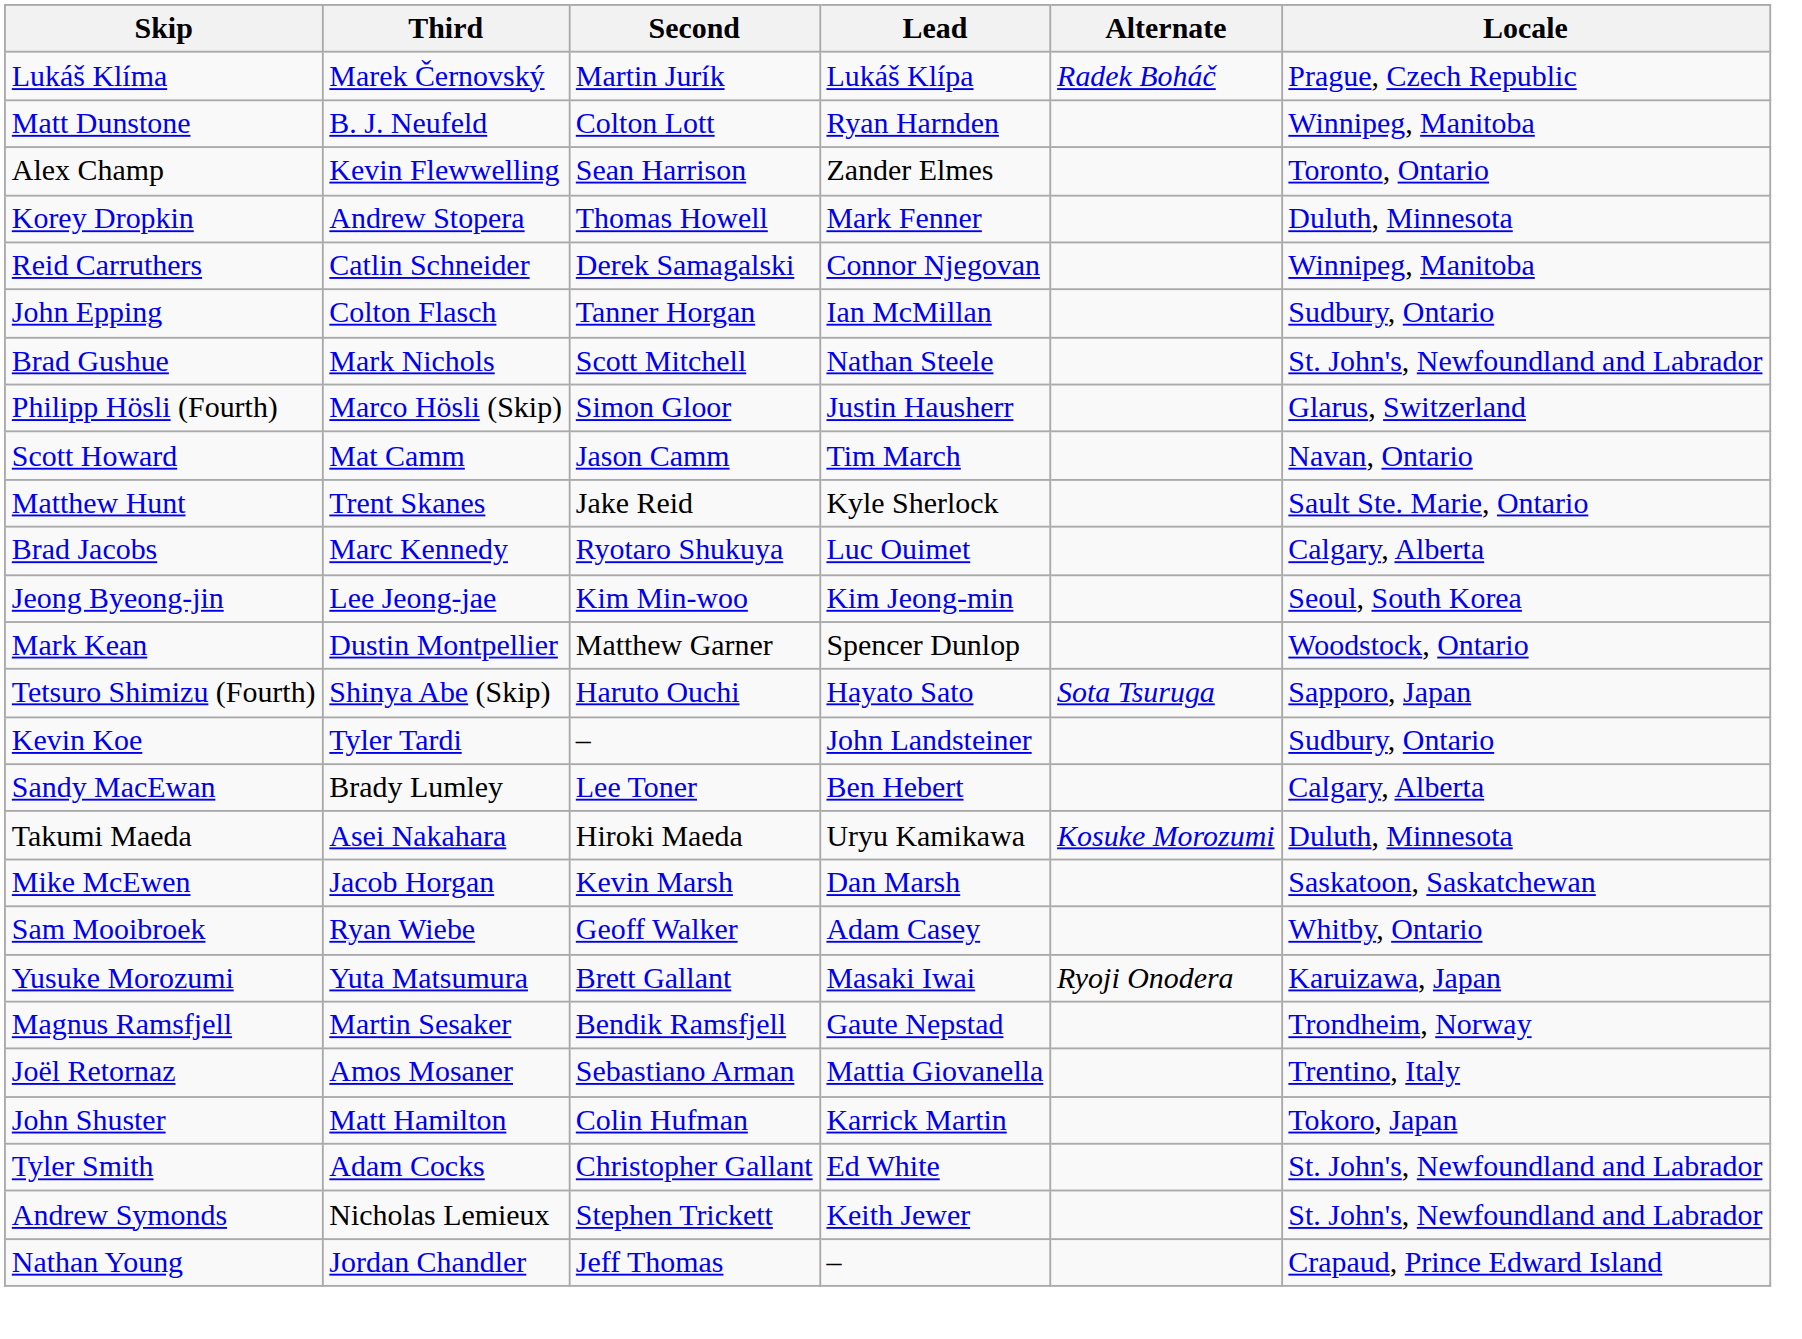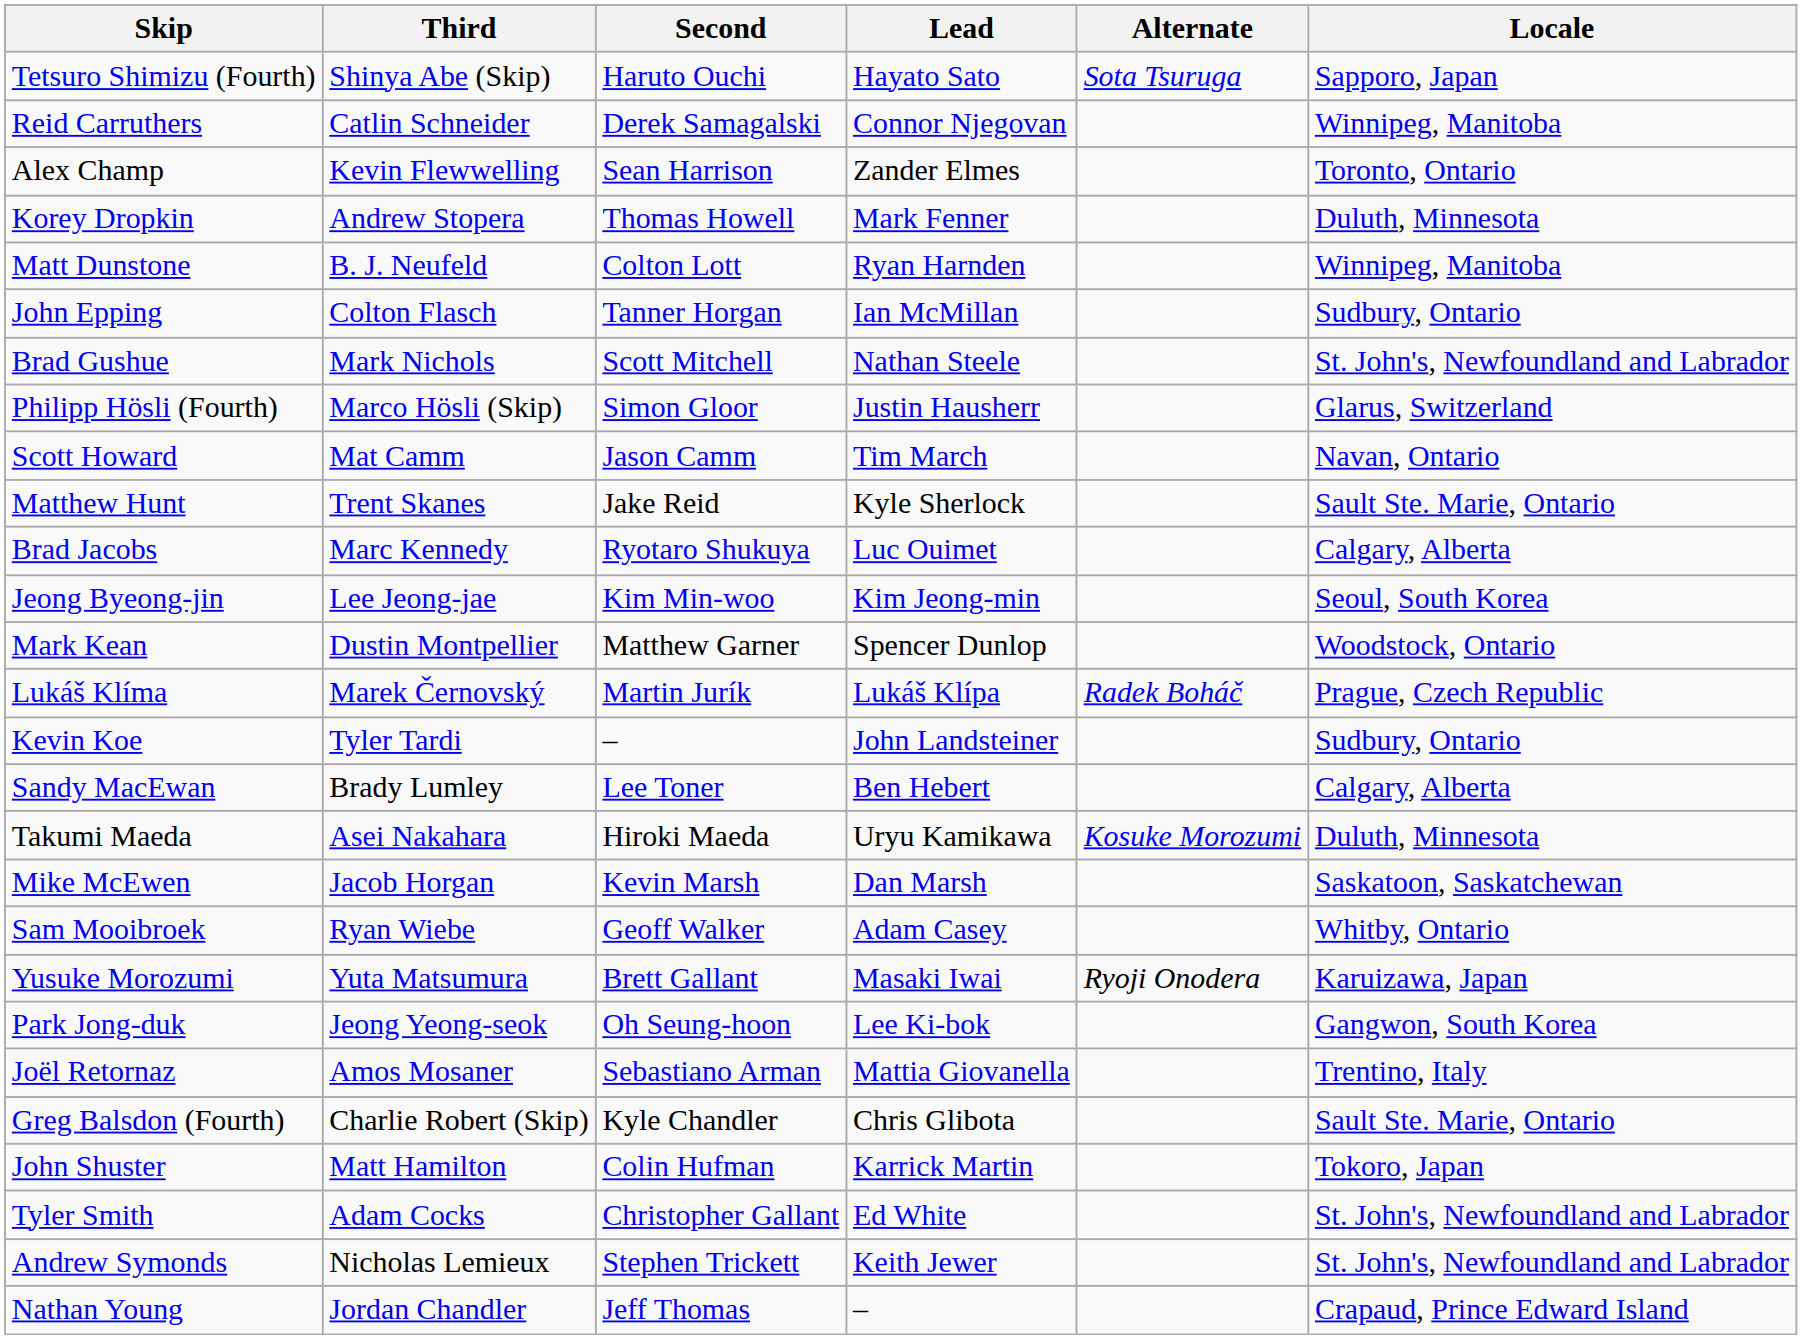 <table class=wikitable>
 <tr>
 <th scope="col">Skip</th>
 <th scope="col">Third</th>
 <th scope="col">Second</th>
 <th scope="col">Lead</th>
 <th scope="col">Alternate</th>
 <th scope="col">Locale</th>
 </tr>
 <tr>
-<td><a href='#'>Lukáš Klíma</a></td>
-<td><a href='#'>Marek Černovský</a></td>
-<td><a href='#'>Martin Jurík</a></td>
-<td><a href='#'>Lukáš Klípa</a></td>
-<td><em><a href='#'>Radek Boháč</a></em></td>
-<td> <a href='#'>Prague</a>, <a href='#'>Czech Republic</a></td>
+<td><a href='#'>Tetsuro Shimizu</a> (Fourth)</td>
+<td><a href='#'>Shinya Abe</a> (Skip)</td>
+<td><a href='#'>Haruto Ouchi</a></td>
+<td><a href='#'>Hayato Sato</a></td>
+<td><em><a href='#'>Sota Tsuruga</a></em></td>
+<td> <a href='#'>Sapporo</a>, <a href='#'>Japan</a></td>
 </tr>
 <tr>
-<td><a href='#'>Matt Dunstone</a></td>
-<td><a href='#'>B. J. Neufeld</a></td>
-<td><a href='#'>Colton Lott</a></td>
-<td><a href='#'>Ryan Harnden</a></td>
+<td><a href='#'>Reid Carruthers</a></td>
+<td><a href='#'>Catlin Schneider</a></td>
+<td><a href='#'>Derek Samagalski</a></td>
+<td><a href='#'>Connor Njegovan</a></td>
 <td></td>
 <td> <a href='#'>Winnipeg</a>, <a href='#'>Manitoba</a></td>
 </tr>
 <tr>
 <td>Alex Champ</td>
 <td><a href='#'>Kevin Flewwelling</a></td>
 <td><a href='#'>Sean Harrison</a></td>
 <td>Zander Elmes</td>
 <td></td>
 <td> <a href='#'>Toronto</a>, <a href='#'>Ontario</a></td>
 </tr>
 <tr>
 <td><a href='#'>Korey Dropkin</a></td>
 <td><a href='#'>Andrew Stopera</a></td>
 <td><a href='#'>Thomas Howell</a></td>
 <td><a href='#'>Mark Fenner</a></td>
 <td></td>
 <td> <a href='#'>Duluth</a>, <a href='#'>Minnesota</a></td>
 </tr>
 <tr>
-<td><a href='#'>Reid Carruthers</a></td>
-<td><a href='#'>Catlin Schneider</a></td>
-<td><a href='#'>Derek Samagalski</a></td>
-<td><a href='#'>Connor Njegovan</a></td>
+<td><a href='#'>Matt Dunstone</a></td>
+<td><a href='#'>B. J. Neufeld</a></td>
+<td><a href='#'>Colton Lott</a></td>
+<td><a href='#'>Ryan Harnden</a></td>
 <td></td>
 <td> <a href='#'>Winnipeg</a>, <a href='#'>Manitoba</a></td>
 </tr>
 <tr>
 <td><a href='#'>John Epping</a></td>
 <td><a href='#'>Colton Flasch</a></td>
 <td><a href='#'>Tanner Horgan</a></td>
 <td><a href='#'>Ian McMillan</a></td>
 <td></td>
 <td> <a href='#'>Sudbury</a>, <a href='#'>Ontario</a></td>
 </tr>
 <tr>
 <td><a href='#'>Brad Gushue</a></td>
 <td><a href='#'>Mark Nichols</a></td>
 <td><a href='#'>Scott Mitchell</a></td>
 <td><a href='#'>Nathan Steele</a></td>
 <td></td>
 <td> <a href='#'>St. John's</a>, <a href='#'>Newfoundland and Labrador</a></td>
 </tr>
 <tr>
 <td><a href='#'>Philipp Hösli</a> (Fourth)</td>
 <td><a href='#'>Marco Hösli</a> (Skip)</td>
 <td><a href='#'>Simon Gloor</a></td>
 <td><a href='#'>Justin Hausherr</a></td>
 <td></td>
 <td> <a href='#'>Glarus</a>, <a href='#'>Switzerland</a></td>
 </tr>
 <tr>
 <td><a href='#'>Scott Howard</a></td>
 <td><a href='#'>Mat Camm</a></td>
 <td><a href='#'>Jason Camm</a></td>
 <td><a href='#'>Tim March</a></td>
 <td></td>
 <td> <a href='#'>Navan</a>, <a href='#'>Ontario</a></td>
 </tr>
 <tr>
 <td><a href='#'>Matthew Hunt</a></td>
 <td><a href='#'>Trent Skanes</a></td>
 <td>Jake Reid</td>
 <td>Kyle Sherlock</td>
 <td></td>
 <td> <a href='#'>Sault Ste. Marie</a>, <a href='#'>Ontario</a></td>
 </tr>
 <tr>
 <td><a href='#'>Brad Jacobs</a></td>
 <td><a href='#'>Marc Kennedy</a></td>
 <td><a href='#'>Ryotaro Shukuya</a></td>
 <td><a href='#'>Luc Ouimet</a></td>
 <td></td>
 <td> <a href='#'>Calgary</a>, <a href='#'>Alberta</a></td>
 </tr>
 <tr>
 <td><a href='#'>Jeong Byeong-jin</a></td>
 <td><a href='#'>Lee Jeong-jae</a></td>
 <td><a href='#'>Kim Min-woo</a></td>
 <td><a href='#'>Kim Jeong-min</a></td>
 <td></td>
 <td> <a href='#'>Seoul</a>, <a href='#'>South Korea</a></td>
 </tr>
 <tr>
 <td><a href='#'>Mark Kean</a></td>
 <td><a href='#'>Dustin Montpellier</a></td>
 <td>Matthew Garner</td>
 <td>Spencer Dunlop</td>
 <td></td>
 <td> <a href='#'>Woodstock</a>, <a href='#'>Ontario</a></td>
 </tr>
 <tr>
-<td><a href='#'>Tetsuro Shimizu</a> (Fourth)</td>
-<td><a href='#'>Shinya Abe</a> (Skip)</td>
-<td><a href='#'>Haruto Ouchi</a></td>
-<td><a href='#'>Hayato Sato</a></td>
-<td><em><a href='#'>Sota Tsuruga</a></em></td>
-<td> <a href='#'>Sapporo</a>, <a href='#'>Japan</a></td>
+<td><a href='#'>Lukáš Klíma</a></td>
+<td><a href='#'>Marek Černovský</a></td>
+<td><a href='#'>Martin Jurík</a></td>
+<td><a href='#'>Lukáš Klípa</a></td>
+<td><em><a href='#'>Radek Boháč</a></em></td>
+<td> <a href='#'>Prague</a>, <a href='#'>Czech Republic</a></td>
 </tr>
 <tr>
 <td><a href='#'>Kevin Koe</a></td>
 <td><a href='#'>Tyler Tardi</a></td>
 <td>–</td>
 <td><a href='#'>John Landsteiner</a></td>
 <td></td>
 <td> <a href='#'>Sudbury</a>, <a href='#'>Ontario</a></td>
 </tr>
 <tr>
 <td><a href='#'>Sandy MacEwan</a></td>
 <td>Brady Lumley</td>
 <td><a href='#'>Lee Toner</a></td>
 <td><a href='#'>Ben Hebert</a></td>
 <td></td>
 <td> <a href='#'>Calgary</a>, <a href='#'>Alberta</a></td>
 </tr>
 <tr>
 <td>Takumi Maeda</td>
 <td><a href='#'>Asei Nakahara</a></td>
 <td>Hiroki Maeda</td>
 <td>Uryu Kamikawa</td>
 <td><em><a href='#'>Kosuke Morozumi</a></em></td>
 <td> <a href='#'>Duluth</a>, <a href='#'>Minnesota</a></td>
 </tr>
 <tr>
 <td><a href='#'>Mike McEwen</a></td>
 <td><a href='#'>Jacob Horgan</a></td>
 <td><a href='#'>Kevin Marsh</a></td>
 <td><a href='#'>Dan Marsh</a></td>
 <td></td>
 <td> <a href='#'>Saskatoon</a>, <a href='#'>Saskatchewan</a></td>
 </tr>
 <tr>
 <td><a href='#'>Sam Mooibroek</a></td>
 <td><a href='#'>Ryan Wiebe</a></td>
 <td><a href='#'>Geoff Walker</a></td>
 <td><a href='#'>Adam Casey</a></td>
 <td></td>
 <td> <a href='#'>Whitby</a>, <a href='#'>Ontario</a></td>
 </tr>
 <tr>
 <td><a href='#'>Yusuke Morozumi</a></td>
 <td><a href='#'>Yuta Matsumura</a></td>
 <td><a href='#'>Brett Gallant</a></td>
 <td><a href='#'>Masaki Iwai</a></td>
 <td><em>Ryoji Onodera</em></td>
 <td> <a href='#'>Karuizawa</a>, <a href='#'>Japan</a></td>
 </tr>
 <tr>
-<td><a href='#'>Magnus Ramsfjell</a></td>
-<td><a href='#'>Martin Sesaker</a></td>
-<td><a href='#'>Bendik Ramsfjell</a></td>
-<td><a href='#'>Gaute Nepstad</a></td>
+<td><a href='#'>Park Jong-duk</a></td>
+<td><a href='#'>Jeong Yeong-seok</a></td>
+<td><a href='#'>Oh Seung-hoon</a></td>
+<td><a href='#'>Lee Ki-bok</a></td>
 <td></td>
-<td> <a href='#'>Trondheim</a>, <a href='#'>Norway</a></td>
+<td> <a href='#'>Gangwon</a>, <a href='#'>South Korea</a></td>
 </tr>
 <tr>
 <td><a href='#'>Joël Retornaz</a></td>
 <td><a href='#'>Amos Mosaner</a></td>
 <td><a href='#'>Sebastiano Arman</a></td>
 <td><a href='#'>Mattia Giovanella</a></td>
 <td></td>
 <td> <a href='#'>Trentino</a>, <a href='#'>Italy</a></td>
+</tr>
+<tr>
+<td><a href='#'>Greg Balsdon</a> (Fourth)</td>
+<td>Charlie Robert (Skip)</td>
+<td>Kyle Chandler</td>
+<td>Chris Glibota</td>
+<td></td>
+<td> <a href='#'>Sault Ste. Marie</a>, <a href='#'>Ontario</a></td>
 </tr>
 <tr>
 <td><a href='#'>John Shuster</a></td>
 <td><a href='#'>Matt Hamilton</a></td>
 <td><a href='#'>Colin Hufman</a></td>
 <td><a href='#'>Karrick Martin</a></td>
 <td></td>
 <td> <a href='#'>Tokoro</a>, <a href='#'>Japan</a></td>
 </tr>
 <tr>
 <td><a href='#'>Tyler Smith</a></td>
 <td><a href='#'>Adam Cocks</a></td>
 <td><a href='#'>Christopher Gallant</a></td>
 <td><a href='#'>Ed White</a></td>
 <td></td>
 <td> <a href='#'>St. John's</a>, <a href='#'>Newfoundland and Labrador</a></td>
 </tr>
 <tr>
 <td><a href='#'>Andrew Symonds</a></td>
 <td>Nicholas Lemieux</td>
 <td><a href='#'>Stephen Trickett</a></td>
 <td><a href='#'>Keith Jewer</a></td>
 <td></td>
 <td> <a href='#'>St. John's</a>, <a href='#'>Newfoundland and Labrador</a></td>
 </tr>
 <tr>
 <td><a href='#'>Nathan Young</a></td>
 <td><a href='#'>Jordan Chandler</a></td>
 <td><a href='#'>Jeff Thomas</a></td>
 <td>–</td>
 <td></td>
 <td> <a href='#'>Crapaud</a>, <a href='#'>Prince Edward Island</a></td>
 </tr>
 </table>
